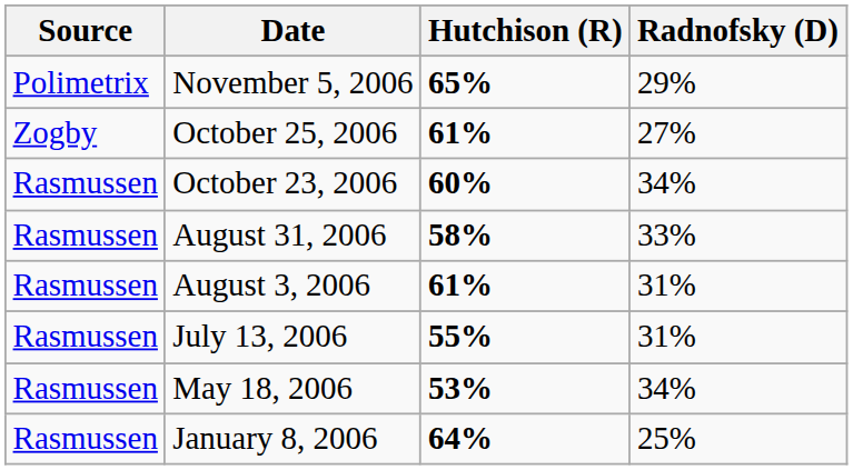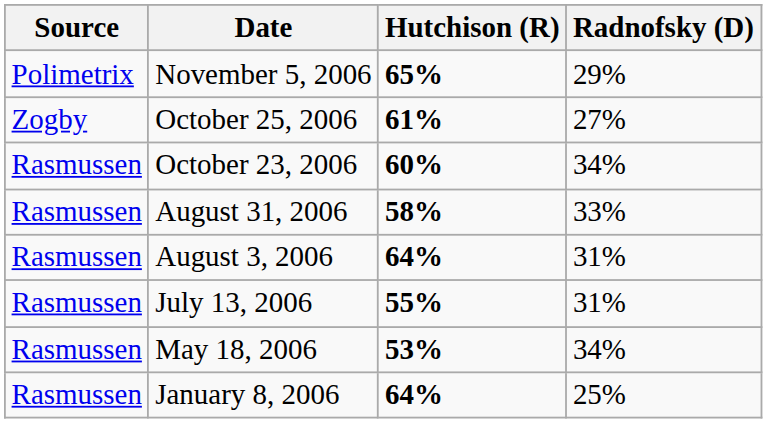 <table class="wikitable">
 <tr style="background:lightgrey;">
 <th>Source</th>
 <th>Date</th>
 <th>Hutchison (R)</th>
 <th>Radnofsky (D)</th>
 </tr>
 <tr>
 <td><a href='#'>Polimetrix</a></td>
 <td>November 5, 2006</td>
 <td><strong>65%</strong></td>
 <td>29%</td>
 </tr>
 <tr>
 <td><a href='#'>Zogby</a></td>
 <td>October 25, 2006</td>
 <td><strong>61%</strong></td>
 <td>27%</td>
 </tr>
 <tr>
 <td><a href='#'>Rasmussen</a></td>
 <td>October 23, 2006</td>
 <td><strong>60%</strong></td>
 <td>34%</td>
 </tr>
 <tr>
 <td><a href='#'>Rasmussen</a></td>
 <td>August 31, 2006</td>
 <td><strong>58%</strong></td>
 <td>33%</td>
 </tr>
 <tr>
 <td><a href='#'>Rasmussen</a></td>
 <td>August 3, 2006</td>
-<td><strong>61%</strong></td>
+<td><strong>64%</strong></td>
 <td>31%</td>
 </tr>
 <tr>
 <td><a href='#'>Rasmussen</a></td>
 <td>July 13, 2006</td>
 <td><strong>55%</strong></td>
 <td>31%</td>
 </tr>
 <tr>
 <td><a href='#'>Rasmussen</a></td>
 <td>May 18, 2006</td>
 <td><strong>53%</strong></td>
 <td>34%</td>
 </tr>
 <tr>
 <td><a href='#'>Rasmussen</a></td>
 <td>January 8, 2006</td>
 <td><strong>64%</strong></td>
 <td>25%</td>
 </tr>
 </table>
